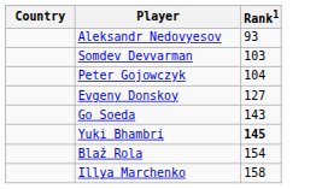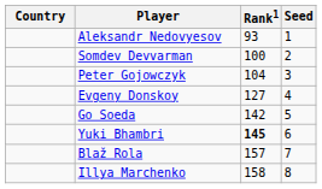 <table class="sortable wikitable">
 <tr>
 <th width="70">Country</th>
 <th width="175">Player</th>
 <th>Rank<sup>1</sup></th>
+<th>Seed</th>
 </tr>
 <tr>
 <td></td>
 <td><a href='#'>Aleksandr Nedovyesov</a></td>
 <td>93</td>
+<td>1</td>
 </tr>
 <tr>
 <td></td>
 <td><a href='#'>Somdev Devvarman</a></td>
-<td>103</td>
+<td>100</td>
+<td>2</td>
 </tr>
 <tr>
 <td></td>
 <td><a href='#'>Peter Gojowczyk</a></td>
 <td>104</td>
+<td>3</td>
 </tr>
 <tr>
 <td></td>
 <td><a href='#'>Evgeny Donskoy</a></td>
 <td>127</td>
+<td>4</td>
 </tr>
 <tr>
 <td></td>
 <td><a href='#'>Go Soeda</a></td>
-<td>143</td>
+<td>142</td>
+<td>5</td>
 </tr>
 <tr>
 <td></td>
 <td><a href='#'>Yuki Bhambri</a></td>
 <td><strong>145</strong></td>
+<td>6</td>
 </tr>
 <tr>
 <td></td>
 <td><a href='#'>Blaž Rola</a></td>
-<td>154</td>
+<td>157</td>
+<td>7</td>
 </tr>
 <tr>
 <td></td>
 <td><a href='#'>Illya Marchenko</a></td>
 <td>158</td>
+<td>8</td>
 </tr>
 </table>
